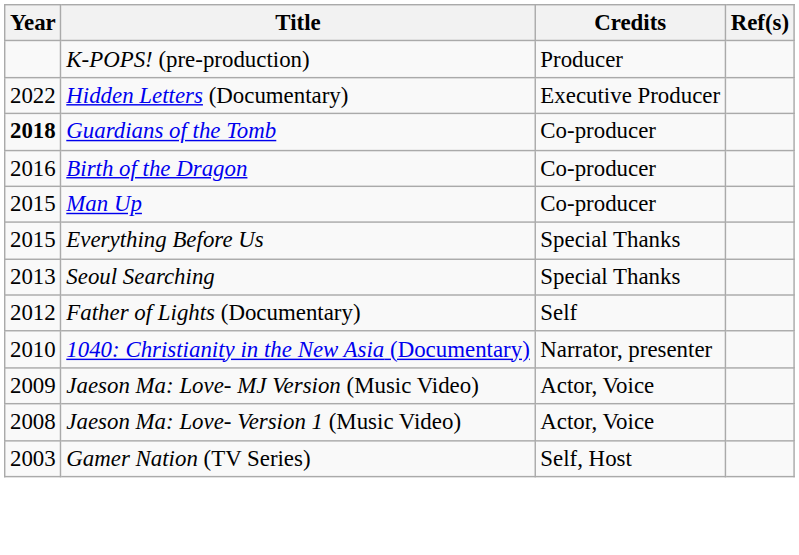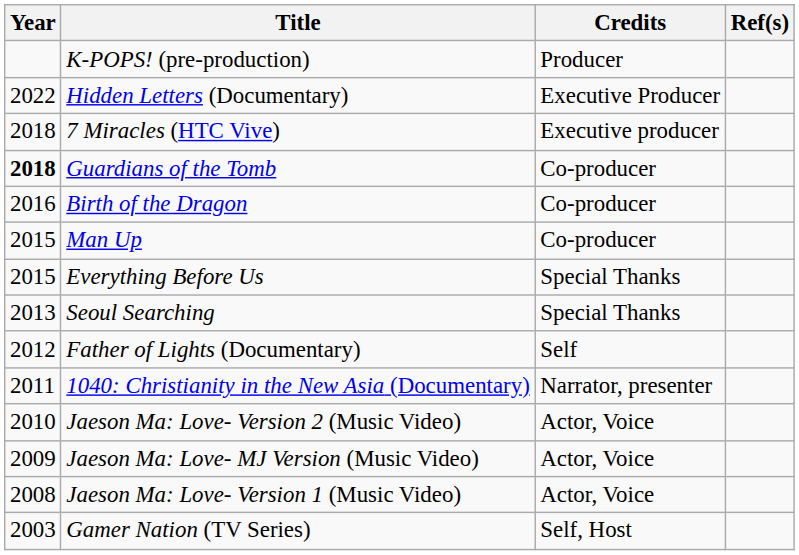 <table class="wikitable">
 <tr>
 <th>Year</th>
 <th>Title</th>
 <th>Credits</th>
 <th>Ref(s)</th>
 </tr>
 <tr>
 <td></td>
 <td><em>K-POPS!</em> (pre-production)</td>
 <td>Producer</td>
 <td></td>
 </tr>
 <tr>
 <td>2022</td>
 <td><em><a href='#'>Hidden Letters</a></em> (Documentary)</td>
 <td>Executive Producer</td>
+<td></td>
+</tr>
+<tr>
+<td>2018</td>
+<td><em>7 Miracles</em> (<a href='#'>HTC Vive</a>)</td>
+<td>Executive producer</td>
 <td></td>
 </tr>
 <tr>
 <td><strong>2018</strong></td>
 <td><em><a href='#'>Guardians of the Tomb</a></em></td>
 <td>Co-producer</td>
 <td></td>
 </tr>
 <tr>
 <td>2016</td>
 <td><em><a href='#'>Birth of the Dragon</a></em></td>
 <td>Co-producer</td>
 <td></td>
 </tr>
 <tr>
 <td>2015</td>
 <td><em><a href='#'>Man Up</a></em></td>
 <td>Co-producer</td>
 <td></td>
 </tr>
 <tr>
 <td>2015</td>
 <td><em>Everything Before Us</em></td>
 <td>Special Thanks</td>
 <td></td>
 </tr>
 <tr>
 <td>2013</td>
 <td><em>Seoul Searching</em></td>
 <td>Special Thanks</td>
 <td></td>
 </tr>
 <tr>
 <td>2012</td>
 <td><em>Father of Lights</em> (Documentary)</td>
 <td>Self</td>
 <td></td>
 </tr>
 <tr>
-<td>2010</td>
+<td>2011</td>
 <td><a href='#'><em>1040: Christianity in the New Asia</em> (Documentary)</a></td>
 <td>Narrator, presenter</td>
+<td></td>
+</tr>
+<tr>
+<td>2010</td>
+<td><em>Jaeson Ma: Love- Version 2</em> (Music Video)</td>
+<td>Actor, Voice</td>
 <td></td>
 </tr>
 <tr>
 <td>2009</td>
 <td><em>Jaeson Ma: Love- MJ Version</em> (Music Video)</td>
 <td>Actor, Voice</td>
 <td></td>
 </tr>
 <tr>
 <td>2008</td>
 <td><em>Jaeson Ma: Love- Version 1</em> (Music Video)</td>
 <td>Actor, Voice</td>
 <td></td>
 </tr>
 <tr>
 <td>2003</td>
 <td><em>Gamer Nation</em> (TV Series)</td>
 <td>Self, Host</td>
 <td></td>
 </tr>
 </table>
